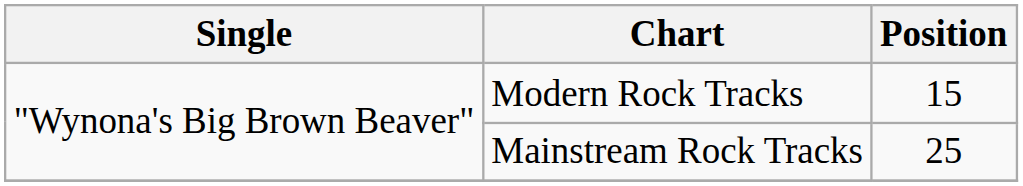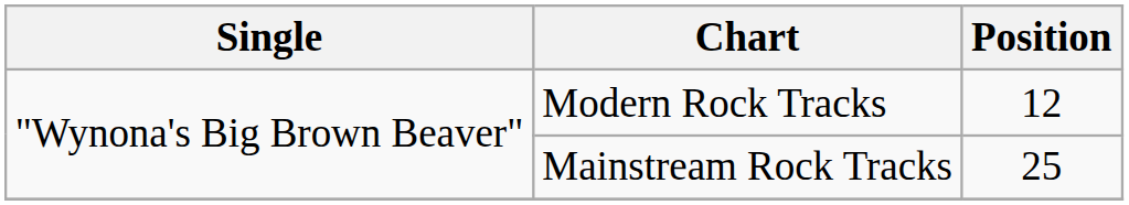 <table class="wikitable">
 <tr>
 <th>Single</th>
 <th>Chart</th>
 <th>Position</th>
 </tr>
 <tr>
 <td rowspan="2">"Wynona's Big Brown Beaver"</td>
 <td>Modern Rock Tracks</td>
-<td style="text-align:center;">15</td>
+<td style="text-align:center;">12</td>
 </tr>
 <tr>
 <td>Mainstream Rock Tracks</td>
 <td style="text-align:center;">25</td>
 </tr>
 <tr>
 </tr>
 </table>
